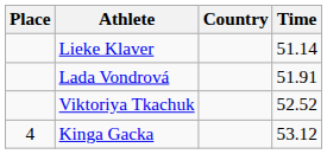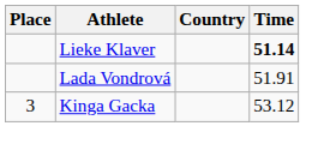 <table class="wikitable">
 <tr>
 <th>Place</th>
 <th>Athlete</th>
 <th>Country</th>
 <th>Time</th>
 </tr>
 <tr>
 <td align=center></td>
 <td><a href='#'>Lieke Klaver</a></td>
 <td></td>
-<td>51.14</td>
+<td><strong>51.14</strong></td>
 </tr>
 <tr>
 <td align=center></td>
 <td><a href='#'>Lada Vondrová</a></td>
 <td></td>
 <td>51.91</td>
 </tr>
 <tr>
-<td align=center></td>
-<td><a href='#'>Viktoriya Tkachuk</a></td>
-<td></td>
-<td>52.52</td>
-</tr>
-<tr>
-<td align=center>4</td>
+<td align=center>3</td>
 <td><a href='#'>Kinga Gacka</a></td>
 <td></td>
 <td>53.12</td>
 </tr>
 </table>
